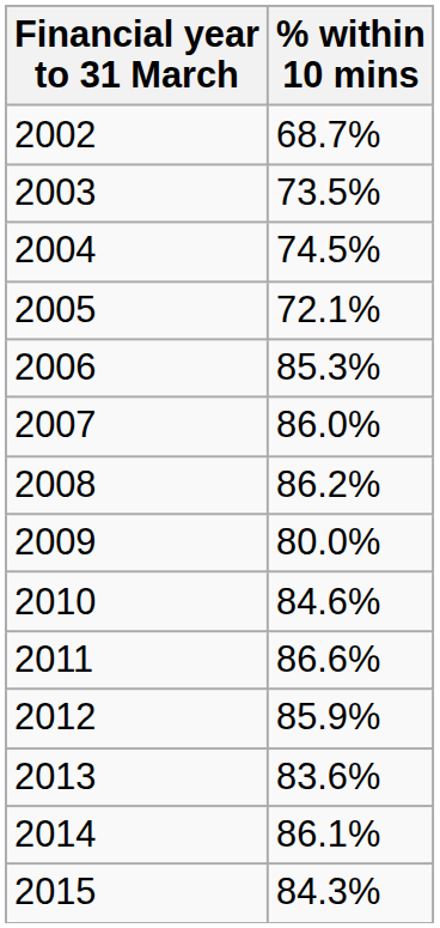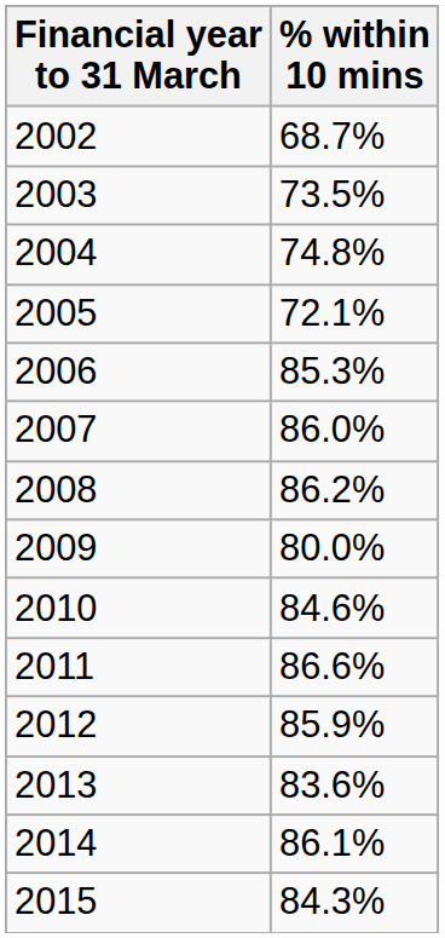 <table class="wikitable">
 <tr>
 <th>Financial year<br>to 31 March</th>
 <th>% within<br>10 mins</th>
 </tr>
 <tr>
 <td>2002</td>
 <td>68.7%</td>
 </tr>
 <tr>
 <td>2003</td>
 <td>73.5%</td>
 </tr>
 <tr>
 <td>2004</td>
-<td>74.5%</td>
+<td>74.8%</td>
 </tr>
 <tr>
 <td>2005</td>
 <td>72.1%</td>
 </tr>
 <tr>
 <td>2006</td>
 <td>85.3%</td>
 </tr>
 <tr>
 <td>2007</td>
 <td>86.0%</td>
 </tr>
 <tr>
 <td>2008</td>
 <td>86.2%</td>
 </tr>
 <tr>
 <td>2009</td>
 <td>80.0%</td>
 </tr>
 <tr>
 <td>2010</td>
 <td>84.6%</td>
 </tr>
 <tr>
 <td>2011</td>
 <td>86.6%</td>
 </tr>
 <tr>
 <td>2012</td>
 <td>85.9%</td>
 </tr>
 <tr>
 <td>2013</td>
 <td>83.6%</td>
 </tr>
 <tr>
 <td>2014</td>
 <td>86.1%</td>
 </tr>
 <tr>
 <td>2015</td>
 <td>84.3%</td>
 </tr>
 </table>
